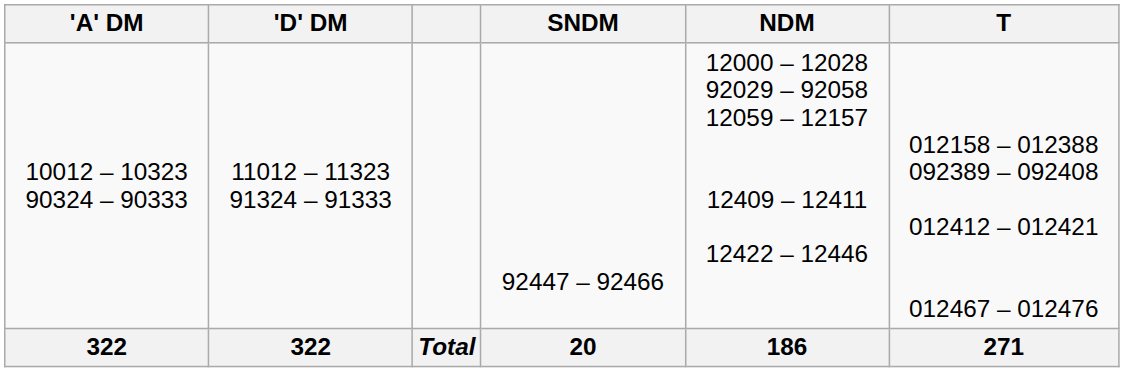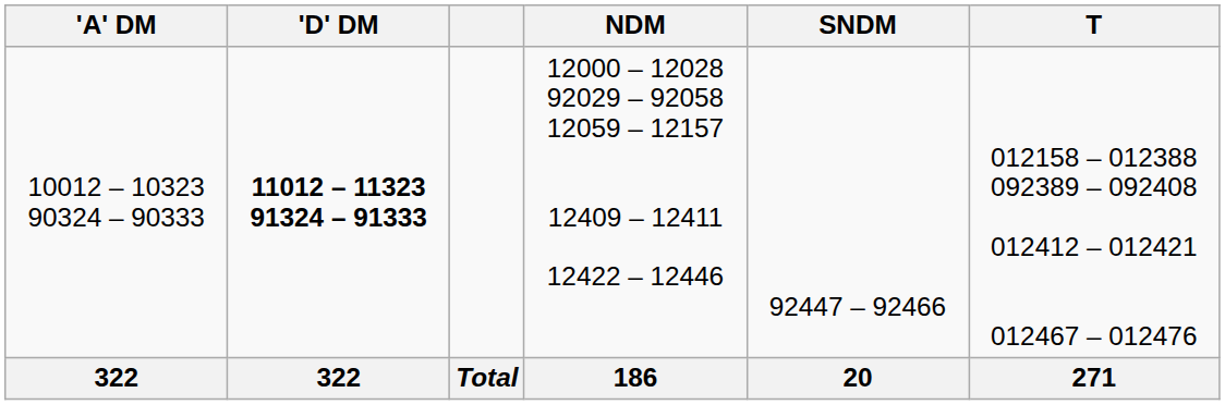 <table class="wikitable" style="text-align: center;">
 <tr>
 <th style="width: 15ex;">'A' DM</th>
 <th style="width: 15ex;">'D' DM</th>
 <th></th>
+<th style="width: 15ex;">NDM</th>
 <th style="width: 15ex;">SNDM</th>
-<th style="width: 15ex;">NDM</th>
 <th style="width: 17ex;">T</th>
 </tr>
 <tr>
 <td>10012 – 10323<br>90324 – 90333</td>
-<td>11012 – 11323<br>91324 – 91333</td>
+<td><strong>11012 – 11323<br>91324 – 91333</strong></td>
 <td></td>
+<td>12000 – 12028<br>92029 – 92058<br>12059 – 12157<br><br><br>12409 – 12411<br><br>12422 – 12446<br><br> </td>
 <td> <br><br><br><br><br><br><br><br>92447 – 92466<br> </td>
-<td>12000 – 12028<br>92029 – 92058<br>12059 – 12157<br><br><br>12409 – 12411<br><br>12422 – 12446<br><br> </td>
 <td> <br><br><br>012158 – 012388<br>092389 – 092408<br><br>012412 – 012421<br><br><br>012467 – 012476</td>
 </tr>
 <tr>
 <th>322</th>
 <th>322</th>
 <th><em>Total</em></th>
+<th>186</th>
 <th>20</th>
-<th>186</th>
 <th>271</th>
 </tr>
 </table>
